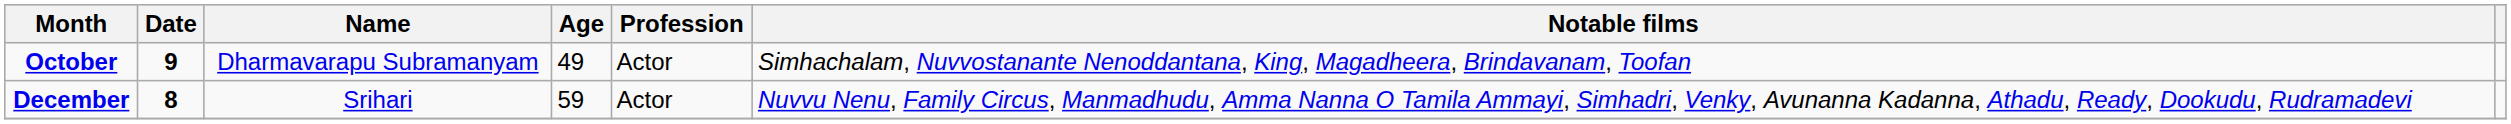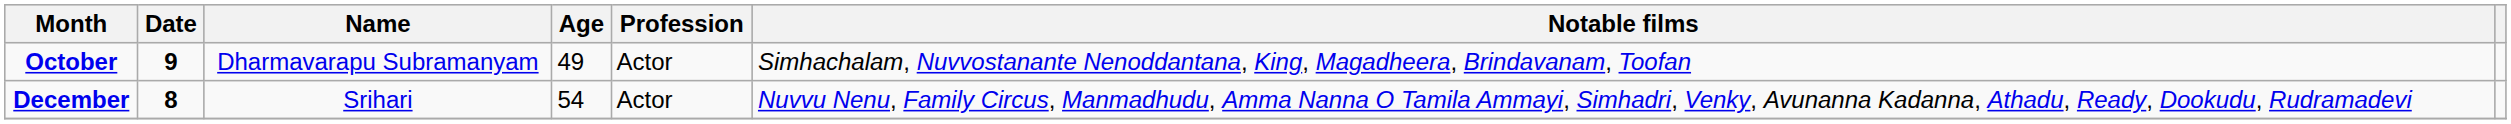 <table class="wikitable sortable" style="width:100%; font-size:95%;">
 <tr>
 <th scope="col">Month</th>
 <th scope="col">Date</th>
 <th scope="col">Name</th>
 <th scope="col">Age</th>
 <th scope="col">Profession</th>
 <th scope="col" class="unsortable">Notable films</th>
 <th scope="col" class="unsortable"></th>
 </tr>
 <tr>
 <td rowspan="1" style="text-align:center;"><strong><a href='#'>October</a></strong></td>
 <td style="text-align:center;"><strong>9</strong></td>
 <td style="text-align:center;"><a href='#'>Dharmavarapu Subramanyam</a></td>
 <td>49</td>
 <td>Actor</td>
 <td><em>Simhachalam</em>, <em><a href='#'>Nuvvostanante Nenoddantana</a></em>, <em><a href='#'>King</a></em>, <em><a href='#'>Magadheera</a></em>, <em><a href='#'>Brindavanam</a></em>, <em><a href='#'>Toofan</a></em></td>
 <td></td>
 </tr>
 <tr>
 <td rowspan="1" style="text-align:center;"><strong><a href='#'>December</a></strong></td>
 <td style="text-align:center;"><strong>8</strong></td>
 <td style="text-align:center;"><a href='#'>Srihari</a></td>
-<td>59</td>
+<td>54</td>
 <td>Actor</td>
 <td><em><a href='#'>Nuvvu Nenu</a></em>, <em><a href='#'>Family Circus</a></em>, <em><a href='#'>Manmadhudu</a></em>, <em><a href='#'>Amma Nanna O Tamila Ammayi</a></em>, <em><a href='#'>Simhadri</a></em>, <em><a href='#'>Venky</a></em>, <em>Avunanna Kadanna</em>, <em><a href='#'>Athadu</a></em>, <em><a href='#'>Ready</a></em>, <em><a href='#'>Dookudu</a></em>, <em><a href='#'>Rudramadevi</a></em></td>
 <td></td>
 </tr>
 <tr>
 </tr>
 </table>
